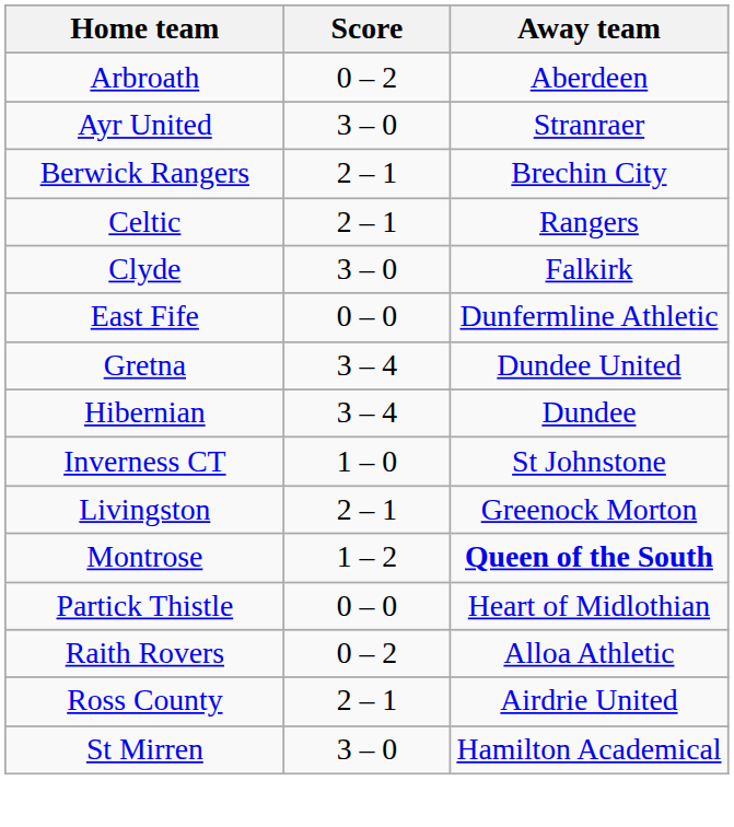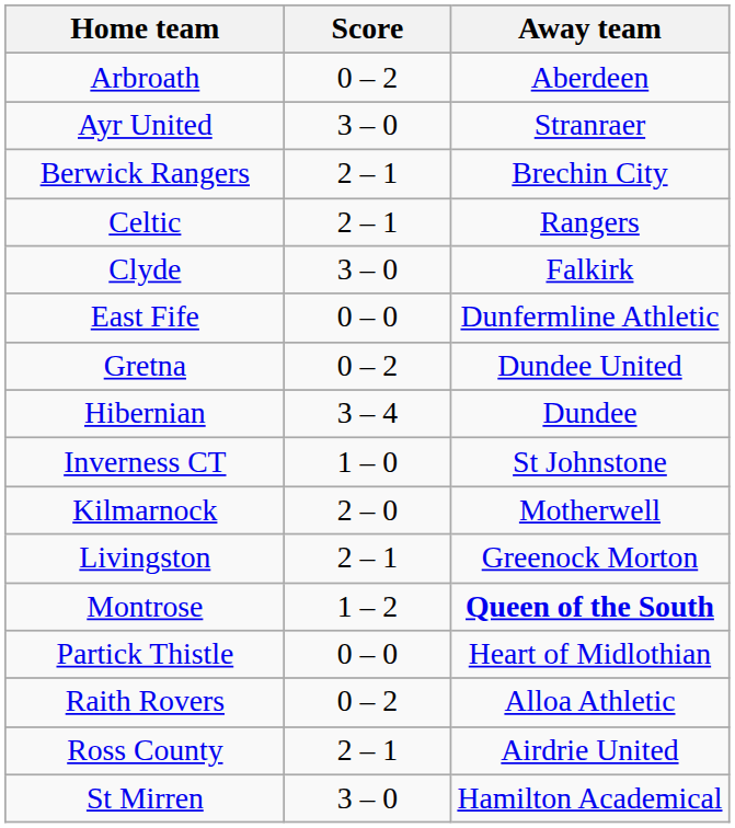 <table class="wikitable" style="text-align: center">
 <tr>
 <th width=140>Home team</th>
 <th width=80>Score</th>
 <th width=140>Away team</th>
 </tr>
 <tr>
 <td><a href='#'>Arbroath</a></td>
 <td>0 – 2</td>
 <td><a href='#'>Aberdeen</a></td>
 </tr>
 <tr>
 <td><a href='#'>Ayr United</a></td>
 <td>3 – 0</td>
 <td><a href='#'>Stranraer</a></td>
 </tr>
 <tr>
 <td><a href='#'>Berwick Rangers</a></td>
 <td>2 – 1</td>
 <td><a href='#'>Brechin City</a></td>
 </tr>
 <tr>
 <td><a href='#'>Celtic</a></td>
 <td>2 – 1</td>
 <td><a href='#'>Rangers</a></td>
 </tr>
 <tr>
 <td><a href='#'>Clyde</a></td>
 <td>3 – 0</td>
 <td><a href='#'>Falkirk</a></td>
 </tr>
 <tr>
 <td><a href='#'>East Fife</a></td>
 <td>0 – 0</td>
 <td><a href='#'>Dunfermline Athletic</a></td>
 </tr>
 <tr>
 <td><a href='#'>Gretna</a></td>
-<td>3 – 4</td>
+<td>0 – 2</td>
 <td><a href='#'>Dundee United</a></td>
 </tr>
 <tr>
 <td><a href='#'>Hibernian</a></td>
 <td>3 – 4</td>
 <td><a href='#'>Dundee</a></td>
 </tr>
 <tr>
 <td><a href='#'>Inverness CT</a></td>
 <td>1 – 0</td>
 <td><a href='#'>St Johnstone</a></td>
+</tr>
+<tr>
+<td><a href='#'>Kilmarnock</a></td>
+<td>2 – 0</td>
+<td><a href='#'>Motherwell</a></td>
 </tr>
 <tr>
 <td><a href='#'>Livingston</a></td>
 <td>2 – 1</td>
 <td><a href='#'>Greenock Morton</a></td>
 </tr>
 <tr>
 <td><a href='#'>Montrose</a></td>
 <td>1 – 2</td>
 <td><strong><a href='#'>Queen of the South</a></strong></td>
 </tr>
 <tr>
 <td><a href='#'>Partick Thistle</a></td>
 <td>0 – 0</td>
 <td><a href='#'>Heart of Midlothian</a></td>
 </tr>
 <tr>
 <td><a href='#'>Raith Rovers</a></td>
 <td>0 – 2</td>
 <td><a href='#'>Alloa Athletic</a></td>
 </tr>
 <tr>
 <td><a href='#'>Ross County</a></td>
 <td>2 – 1</td>
 <td><a href='#'>Airdrie United</a></td>
 </tr>
 <tr>
 <td><a href='#'>St Mirren</a></td>
 <td>3 – 0</td>
 <td><a href='#'>Hamilton Academical</a></td>
 </tr>
 </table>
